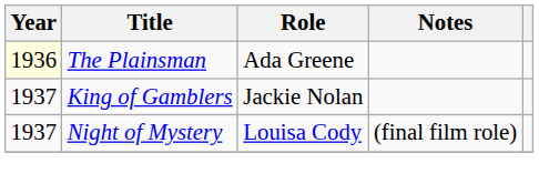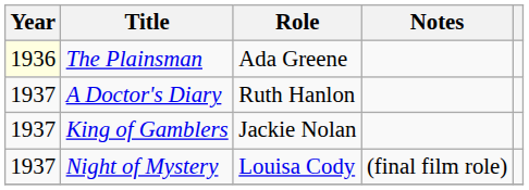 <table class="wikitable sortable">
 <tr>
 <th>Year</th>
 <th>Title</th>
 <th>Role</th>
 <th>Notes</th>
 <th class="unsortable"></th>
 </tr>
 <tr>
 <td style="background: lightyellow;">1936</td>
 <td><em><a href='#'>The Plainsman</a></em></td>
 <td>Ada Greene</td>
+<td></td>
+<td align=center></td>
+</tr>
+<tr>
+<td>1937</td>
+<td><em><a href='#'>A Doctor's Diary</a></em></td>
+<td>Ruth Hanlon</td>
 <td></td>
 <td align=center></td>
 </tr>
 <tr>
 <td>1937</td>
 <td><em><a href='#'>King of Gamblers</a></em></td>
 <td>Jackie Nolan</td>
 <td></td>
 <td align=center></td>
 </tr>
 <tr>
 <td>1937</td>
 <td><em><a href='#'>Night of Mystery</a></em></td>
 <td><a href='#'>Louisa Cody</a></td>
 <td>(final film role)</td>
 <td align=center></td>
 </tr>
 <tr>
 </tr>
 </table>
